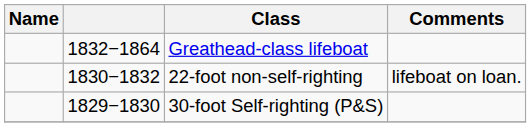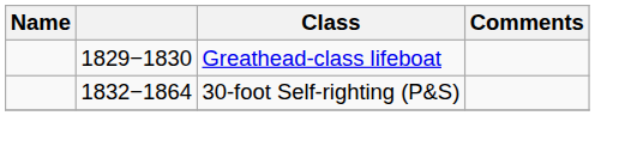 <table class="wikitable">
 <tr>
 <th>Name</th>
 <th></th>
 <th>Class</th>
 <th>Comments</th>
 </tr>
 <tr>
 <td></td>
-<td>1832−1864</td>
+<td>1829−1830</td>
 <td><a href='#'>Greathead-class lifeboat</a></td>
 <td></td>
 </tr>
 <tr>
 <td></td>
-<td>1830−1832</td>
-<td>22-foot non-self-righting</td>
-<td> lifeboat on loan.<br></td>
-</tr>
-<tr>
-<td></td>
-<td>1829−1830</td>
+<td>1832−1864</td>
 <td>30-foot Self-righting (P&S)</td>
 <td></td>
 </tr>
 <tr>
 </tr>
 </table>
